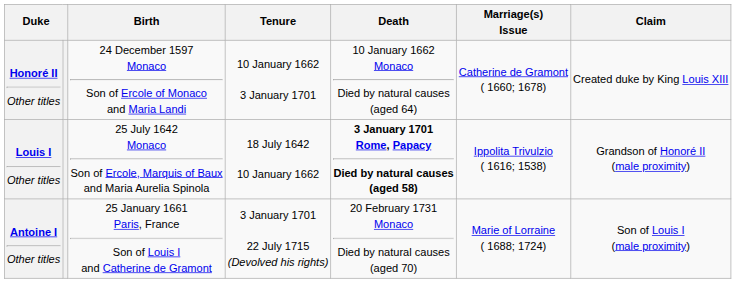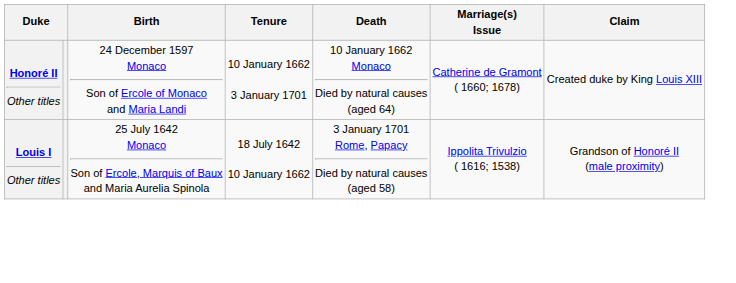 <table class="wikitable" style="line-height:1.4em; text-align:center">
 <tr>
 <th colspan=2>Duke</th>
 <th>Birth</th>
 <th>Tenure</th>
 <th>Death</th>
 <th>Marriage(s)<br>Issue</th>
 <th>Claim</th>
 </tr>
 <tr>
 <th style="font-weight:normal"><br><strong><a href='#'>Honoré II</a></strong><hr><em>Other titles</em><br></th>
 <th style="font-weight:normal"></th>
 <td>24 December 1597<br><a href='#'>Monaco</a><hr>Son of <a href='#'>Ercole of Monaco</a><br>and <a href='#'>Maria Landi</a></td>
 <td>10 January 1662<br><br>3 January 1701</td>
 <td>10 January 1662<br><a href='#'>Monaco</a><hr>Died by natural causes<br>(aged 64)</td>
 <td><a href='#'>Catherine de Gramont</a><br>( 1660;  1678)<br></td>
 <td>Created duke by King <a href='#'>Louis XIII</a></td>
 </tr>
 <tr>
 <th style="font-weight:normal"><br><strong><a href='#'>Louis I</a></strong><hr><em>Other titles</em><br></th>
 <th style="font-weight:normal"></th>
 <td>25 July 1642<br><a href='#'>Monaco</a><hr>Son of <a href='#'>Ercole, Marquis of Baux</a><br>and Maria Aurelia Spinola</td>
 <td>18 July 1642<br><br>10 January 1662</td>
-<td><strong>3 January 1701<br><a href='#'>Rome</a>, <a href='#'>Papacy</a><hr>Died by natural causes<br>(aged 58)</strong></td>
+<td>3 January 1701<br><a href='#'>Rome</a>, <a href='#'>Papacy</a><hr>Died by natural causes<br>(aged 58)</td>
 <td><a href='#'>Ippolita Trivulzio</a><br>( 1616;  1538)<br></td>
 <td>Grandson of <a href='#'>Honoré II</a><br>(<a href='#'>male proximity</a>)</td>
 </tr>
-<tr>
-<th style="font-weight:normal"><br><strong><a href='#'>Antoine I</a></strong><hr><em>Other titles</em><br></th>
-<th style="font-weight:normal"></th>
-<td>25 January 1661<br><a href='#'>Paris</a>, France<hr>Son of <a href='#'>Louis I</a><br>and <a href='#'>Catherine de Gramont</a></td>
-<td>3 January 1701<br><br>22 July 1715<br><em>(Devolved his rights)</em></td>
-<td>20 February 1731<br><a href='#'>Monaco</a><hr>Died by natural causes<br>(aged 70)</td>
-<td><a href='#'>Marie of Lorraine</a><br>( 1688;  1724)<br></td>
-<td>Son of <a href='#'>Louis I</a><br>(<a href='#'>male proximity</a>)</td>
-</tr>
 </table>
